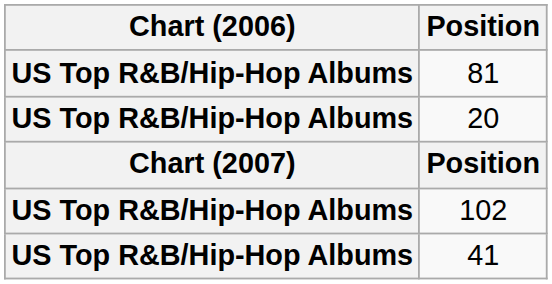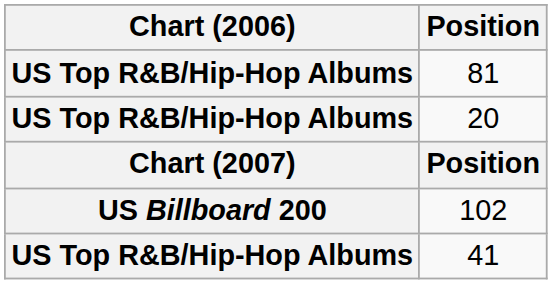 <table class="wikitable sortable plainrowheaders">
 <tr>
 <th scope="col">Chart (2006)</th>
 <th scope="col">Position</th>
 </tr>
 <tr>
 <th scope="row">US Top R&B/Hip-Hop Albums</th>
 <td style="text-align:center;">81</td>
 </tr>
 <tr>
 <th scope="row">US Top R&B/Hip-Hop Albums</th>
 <td style="text-align:center;">20</td>
 </tr>
 <tr>
 <th scope="col">Chart (2007)</th>
 <th scope="col">Position</th>
 </tr>
 <tr>
-<th scope="row">US Top R&B/Hip-Hop Albums</th>
+<th scope="row">US <em>Billboard</em> 200</th>
 <td style="text-align:center;">102</td>
 </tr>
 <tr>
 <th scope="row">US Top R&B/Hip-Hop Albums</th>
 <td style="text-align:center;">41</td>
 </tr>
 </table>
